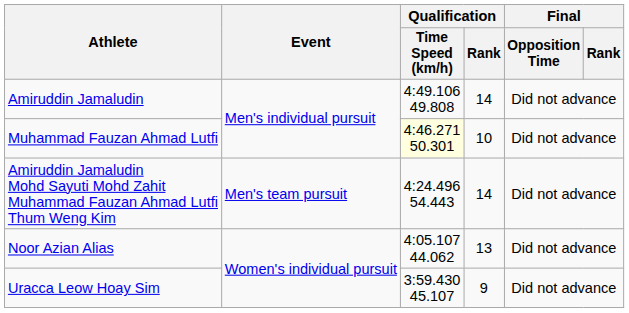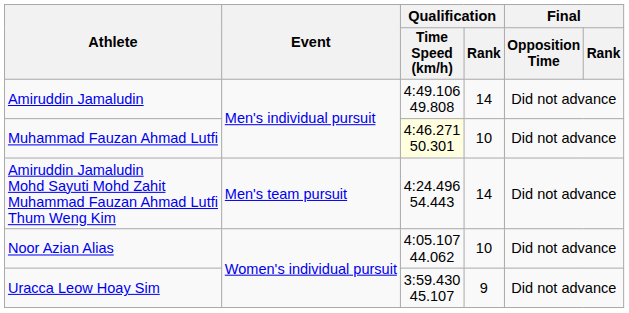 <table class="wikitable" style="font-size:90%;">
 <tr>
 <th rowspan=2>Athlete</th>
 <th rowspan=2>Event</th>
 <th colspan=2>Qualification</th>
 <th colspan=2>Final</th>
 </tr>
 <tr style="font-size:95%">
 <th>Time<br>Speed<br>(km/h)</th>
 <th>Rank</th>
 <th>Opposition<br>Time</th>
 <th>Rank</th>
 </tr>
 <tr align=center>
 <td align=left><a href='#'>Amiruddin Jamaludin</a></td>
 <td align=left rowspan=2><a href='#'>Men's individual pursuit</a></td>
 <td>4:49.106<br>49.808</td>
 <td>14</td>
 <td colspan=2>Did not advance</td>
 </tr>
 <tr align=center>
 <td align=left><a href='#'>Muhammad Fauzan Ahmad Lutfi</a></td>
 <td style="background: lightyellow;">4:46.271<br>50.301</td>
 <td>10</td>
 <td colspan=2>Did not advance</td>
 </tr>
 <tr align=center>
 <td align=left><a href='#'>Amiruddin Jamaludin</a><br><a href='#'>Mohd Sayuti Mohd Zahit</a><br><a href='#'>Muhammad Fauzan Ahmad Lutfi</a><br><a href='#'>Thum Weng Kim</a></td>
 <td align=left><a href='#'>Men's team pursuit</a></td>
 <td>4:24.496<br>54.443</td>
 <td>14</td>
 <td colspan=2>Did not advance</td>
 </tr>
 <tr align=center>
 <td align=left><a href='#'>Noor Azian Alias</a></td>
 <td align=left rowspan=2><a href='#'>Women's individual pursuit</a></td>
 <td>4:05.107<br>44.062</td>
-<td>13</td>
+<td>10</td>
 <td colspan=2>Did not advance</td>
 </tr>
 <tr align=center>
 <td align=left><a href='#'>Uracca Leow Hoay Sim</a></td>
 <td>3:59.430<br>45.107</td>
 <td>9</td>
 <td colspan=2>Did not advance</td>
 </tr>
 </table>
